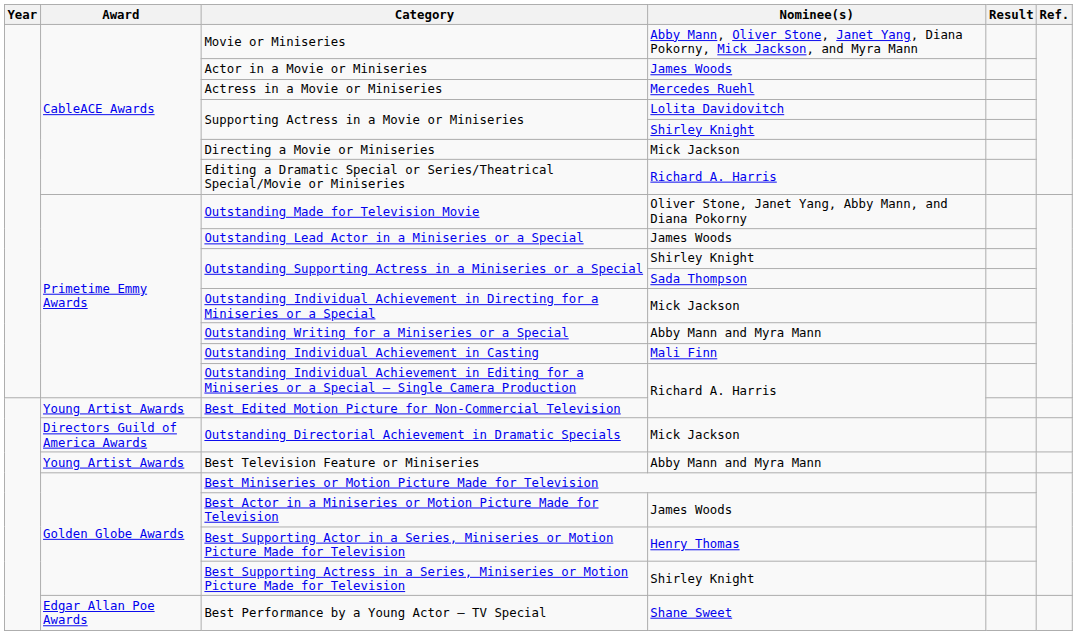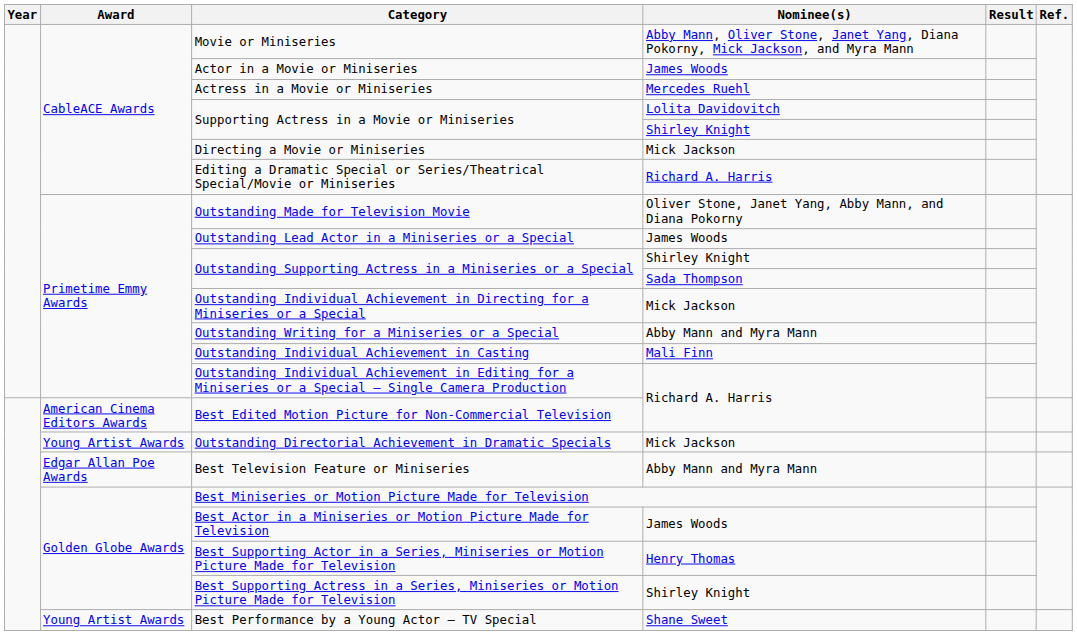 <table class="wikitable sortable" width=89%>
 <tr>
 <th>Year</th>
 <th>Award</th>
 <th>Category</th>
 <th>Nominee(s)</th>
 <th>Result</th>
 <th>Ref.</th>
 </tr>
 <tr>
 <td rowspan="15"></td>
 <td rowspan="7"><a href='#'>CableACE Awards</a></td>
 <td>Movie or Miniseries</td>
 <td><a href='#'>Abby Mann</a>, <a href='#'>Oliver Stone</a>, <a href='#'>Janet Yang</a>, Diana Pokorny, <a href='#'>Mick Jackson</a>, and Myra Mann</td>
 <td></td>
 <td align="center" rowspan="7"></td>
 </tr>
 <tr>
 <td>Actor in a Movie or Miniseries</td>
 <td><a href='#'>James Woods</a></td>
 <td></td>
 </tr>
 <tr>
 <td>Actress in a Movie or Miniseries</td>
 <td><a href='#'>Mercedes Ruehl</a></td>
 <td></td>
 </tr>
 <tr>
 <td rowspan="2">Supporting Actress in a Movie or Miniseries</td>
 <td><a href='#'>Lolita Davidovitch</a></td>
 <td></td>
 </tr>
 <tr>
 <td><a href='#'>Shirley Knight</a></td>
 <td></td>
 </tr>
 <tr>
 <td>Directing a Movie or Miniseries</td>
 <td>Mick Jackson</td>
 <td></td>
 </tr>
 <tr>
 <td>Editing a Dramatic Special or Series/Theatrical Special/Movie or Miniseries</td>
 <td><a href='#'>Richard A. Harris</a></td>
 <td></td>
 </tr>
 <tr>
 <td rowspan="8"><a href='#'>Primetime Emmy Awards</a></td>
 <td><a href='#'>Outstanding Made for Television Movie</a></td>
 <td>Oliver Stone, Janet Yang, Abby Mann, and Diana Pokorny</td>
 <td></td>
 <td align="center" rowspan="8"></td>
 </tr>
 <tr>
 <td><a href='#'>Outstanding Lead Actor in a Miniseries or a Special</a></td>
 <td>James Woods</td>
 <td></td>
 </tr>
 <tr>
 <td rowspan="2"><a href='#'>Outstanding Supporting Actress in a Miniseries or a Special</a></td>
 <td>Shirley Knight</td>
 <td></td>
 </tr>
 <tr>
 <td><a href='#'>Sada Thompson</a></td>
 <td></td>
 </tr>
 <tr>
 <td><a href='#'>Outstanding Individual Achievement in Directing for a Miniseries or a Special</a></td>
 <td>Mick Jackson</td>
 <td></td>
 </tr>
 <tr>
 <td><a href='#'>Outstanding Writing for a Miniseries or a Special</a></td>
 <td>Abby Mann and Myra Mann</td>
 <td></td>
 </tr>
 <tr>
 <td><a href='#'>Outstanding Individual Achievement in Casting</a></td>
 <td><a href='#'>Mali Finn</a></td>
 <td></td>
 </tr>
 <tr>
 <td><a href='#'>Outstanding Individual Achievement in Editing for a Miniseries or a Special – Single Camera Production</a></td>
 <td rowspan="2">Richard A. Harris</td>
 <td></td>
 </tr>
 <tr>
 <td rowspan="8"></td>
-<td><a href='#'>Young Artist Awards</a></td>
+<td><a href='#'>American Cinema Editors Awards</a></td>
 <td><a href='#'>Best Edited Motion Picture for Non-Commercial Television</a></td>
 <td></td>
 <td align="center"></td>
 </tr>
 <tr>
-<td><a href='#'>Directors Guild of America Awards</a></td>
+<td><a href='#'>Young Artist Awards</a></td>
 <td><a href='#'>Outstanding Directorial Achievement in Dramatic Specials</a></td>
 <td>Mick Jackson</td>
 <td></td>
 <td align="center"></td>
 </tr>
 <tr>
-<td><a href='#'>Young Artist Awards</a></td>
+<td><a href='#'>Edgar Allan Poe Awards</a></td>
 <td>Best Television Feature or Miniseries</td>
 <td>Abby Mann and Myra Mann</td>
 <td></td>
 <td align="center"></td>
 </tr>
 <tr>
 <td rowspan="4"><a href='#'>Golden Globe Awards</a></td>
 <td colspan="2"><a href='#'>Best Miniseries or Motion Picture Made for Television</a></td>
 <td></td>
 <td align="center" rowspan="4"></td>
 </tr>
 <tr>
 <td><a href='#'>Best Actor in a Miniseries or Motion Picture Made for Television</a></td>
 <td>James Woods</td>
 <td></td>
 </tr>
 <tr>
 <td><a href='#'>Best Supporting Actor in a Series, Miniseries or Motion Picture Made for Television</a></td>
 <td><a href='#'>Henry Thomas</a></td>
 <td></td>
 </tr>
 <tr>
 <td><a href='#'>Best Supporting Actress in a Series, Miniseries or Motion Picture Made for Television</a></td>
 <td>Shirley Knight</td>
 <td></td>
 </tr>
 <tr>
-<td><a href='#'>Edgar Allan Poe Awards</a></td>
+<td><a href='#'>Young Artist Awards</a></td>
 <td>Best Performance by a Young Actor – TV Special</td>
 <td><a href='#'>Shane Sweet</a></td>
 <td></td>
 <td align="center"></td>
 </tr>
 </table>
